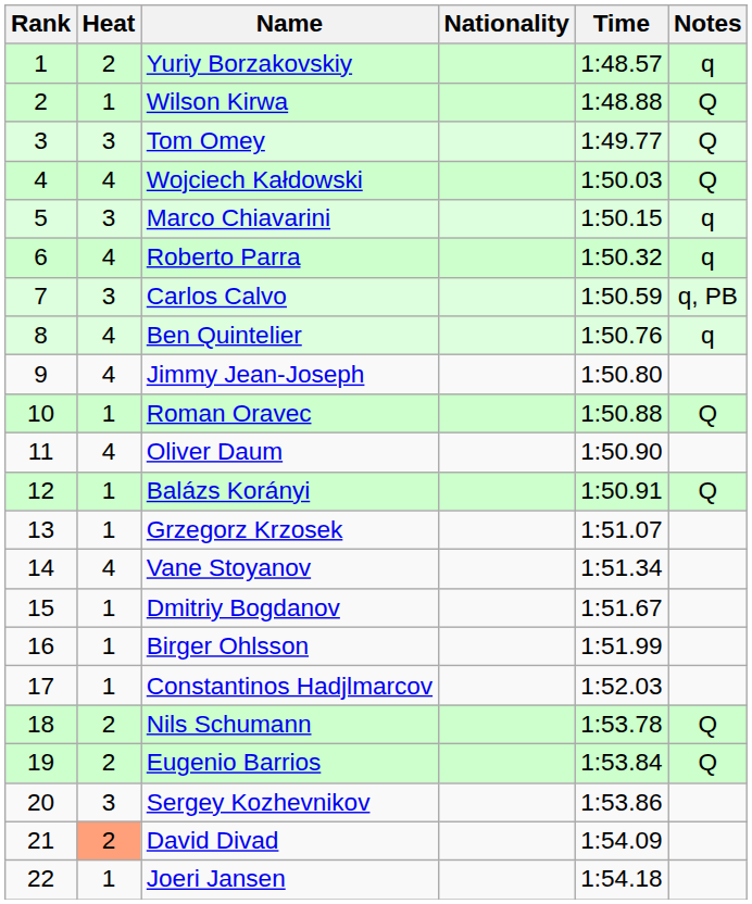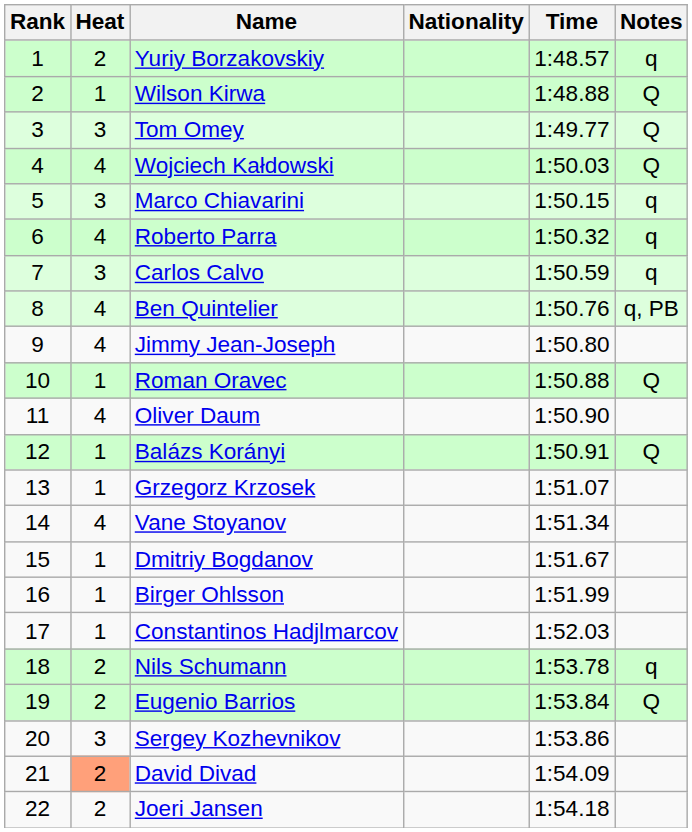 <table class="wikitable sortable" style="text-align:center">
 <tr>
 <th>Rank</th>
 <th>Heat</th>
 <th>Name</th>
 <th>Nationality</th>
 <th>Time</th>
 <th>Notes</th>
 </tr>
 <tr bgcolor=ccffcc>
 <td>1</td>
 <td>2</td>
 <td align="left"><a href='#'>Yuriy Borzakovskiy</a></td>
 <td align=left></td>
 <td>1:48.57</td>
 <td>q</td>
 </tr>
 <tr bgcolor=ccffcc>
 <td>2</td>
 <td>1</td>
 <td align="left"><a href='#'>Wilson Kirwa</a></td>
 <td align=left></td>
 <td>1:48.88</td>
 <td>Q</td>
 </tr>
 <tr bgcolor=ddffdd>
 <td>3</td>
 <td>3</td>
 <td align="left"><a href='#'>Tom Omey</a></td>
 <td align=left></td>
 <td>1:49.77</td>
 <td>Q</td>
 </tr>
 <tr bgcolor=ccffcc>
 <td>4</td>
 <td>4</td>
 <td align="left"><a href='#'>Wojciech Kałdowski</a></td>
 <td align=left></td>
 <td>1:50.03</td>
 <td>Q</td>
 </tr>
 <tr bgcolor=ddffdd>
 <td>5</td>
 <td>3</td>
 <td align="left"><a href='#'>Marco Chiavarini</a></td>
 <td align=left></td>
 <td>1:50.15</td>
 <td>q</td>
 </tr>
 <tr bgcolor=ccffcc>
 <td>6</td>
 <td>4</td>
 <td align="left"><a href='#'>Roberto Parra</a></td>
 <td align=left></td>
 <td>1:50.32</td>
 <td>q</td>
 </tr>
 <tr bgcolor=ddffdd>
 <td>7</td>
 <td>3</td>
 <td align="left"><a href='#'>Carlos Calvo</a></td>
 <td align=left></td>
 <td>1:50.59</td>
-<td>q, PB</td>
+<td>q</td>
 </tr>
 <tr bgcolor=ddffdd>
 <td>8</td>
 <td>4</td>
 <td align="left"><a href='#'>Ben Quintelier</a></td>
 <td align=left></td>
 <td>1:50.76</td>
-<td>q</td>
+<td>q, PB</td>
 </tr>
 <tr>
 <td>9</td>
 <td>4</td>
 <td align="left"><a href='#'>Jimmy Jean-Joseph</a></td>
 <td align=left></td>
 <td>1:50.80</td>
 <td></td>
 </tr>
 <tr bgcolor=ccffcc>
 <td>10</td>
 <td>1</td>
 <td align="left"><a href='#'>Roman Oravec</a></td>
 <td align=left></td>
 <td>1:50.88</td>
 <td>Q</td>
 </tr>
 <tr>
 <td>11</td>
 <td>4</td>
 <td align="left"><a href='#'>Oliver Daum</a></td>
 <td align=left></td>
 <td>1:50.90</td>
 <td></td>
 </tr>
 <tr bgcolor=ccffcc>
 <td>12</td>
 <td>1</td>
 <td align="left"><a href='#'>Balázs Korányi</a></td>
 <td align=left></td>
 <td>1:50.91</td>
 <td>Q</td>
 </tr>
 <tr>
 <td>13</td>
 <td>1</td>
 <td align="left"><a href='#'>Grzegorz Krzosek</a></td>
 <td align=left></td>
 <td>1:51.07</td>
 <td></td>
 </tr>
 <tr>
 <td>14</td>
 <td>4</td>
 <td align="left"><a href='#'>Vane Stoyanov</a></td>
 <td align=left></td>
 <td>1:51.34</td>
 <td></td>
 </tr>
 <tr>
 <td>15</td>
 <td>1</td>
 <td align="left"><a href='#'>Dmitriy Bogdanov</a></td>
 <td align=left></td>
 <td>1:51.67</td>
 <td></td>
 </tr>
 <tr>
 <td>16</td>
 <td>1</td>
 <td align="left"><a href='#'>Birger Ohlsson</a></td>
 <td align=left></td>
 <td>1:51.99</td>
 <td></td>
 </tr>
 <tr>
 <td>17</td>
 <td>1</td>
 <td align="left"><a href='#'>Constantinos Hadjlmarcov</a></td>
 <td align=left></td>
 <td>1:52.03</td>
 <td></td>
 </tr>
 <tr bgcolor=ccffcc>
 <td>18</td>
 <td>2</td>
 <td align="left"><a href='#'>Nils Schumann</a></td>
 <td align=left></td>
 <td>1:53.78</td>
-<td>Q</td>
+<td>q</td>
 </tr>
 <tr bgcolor=ccffcc>
 <td>19</td>
 <td>2</td>
 <td align="left"><a href='#'>Eugenio Barrios</a></td>
 <td align=left></td>
 <td>1:53.84</td>
 <td>Q</td>
 </tr>
 <tr>
 <td>20</td>
 <td>3</td>
 <td align="left"><a href='#'>Sergey Kozhevnikov</a></td>
 <td align=left></td>
 <td>1:53.86</td>
 <td></td>
 </tr>
 <tr>
 <td>21</td>
 <td style="background: lightsalmon;">2</td>
 <td align="left"><a href='#'>David Divad</a></td>
 <td align=left></td>
 <td>1:54.09</td>
 <td></td>
 </tr>
 <tr>
 <td>22</td>
-<td>1</td>
+<td>2</td>
 <td align="left"><a href='#'>Joeri Jansen</a></td>
 <td align=left></td>
 <td>1:54.18</td>
 <td></td>
 </tr>
 </table>
